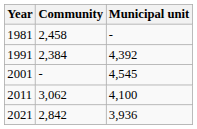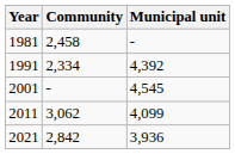 <table class="wikitable">
 <tr>
 <th>Year</th>
 <th>Community</th>
 <th>Municipal unit</th>
 </tr>
 <tr>
 <td>1981</td>
 <td>2,458</td>
 <td>-</td>
 </tr>
 <tr>
 <td>1991</td>
-<td>2,384</td>
+<td>2,334</td>
 <td>4,392</td>
 </tr>
 <tr>
 <td>2001</td>
 <td>-</td>
 <td>4,545</td>
 </tr>
 <tr>
 <td>2011</td>
 <td>3,062</td>
-<td>4,100</td>
+<td>4,099</td>
 </tr>
 <tr>
 <td>2021</td>
 <td>2,842</td>
 <td>3,936</td>
 </tr>
 </table>
